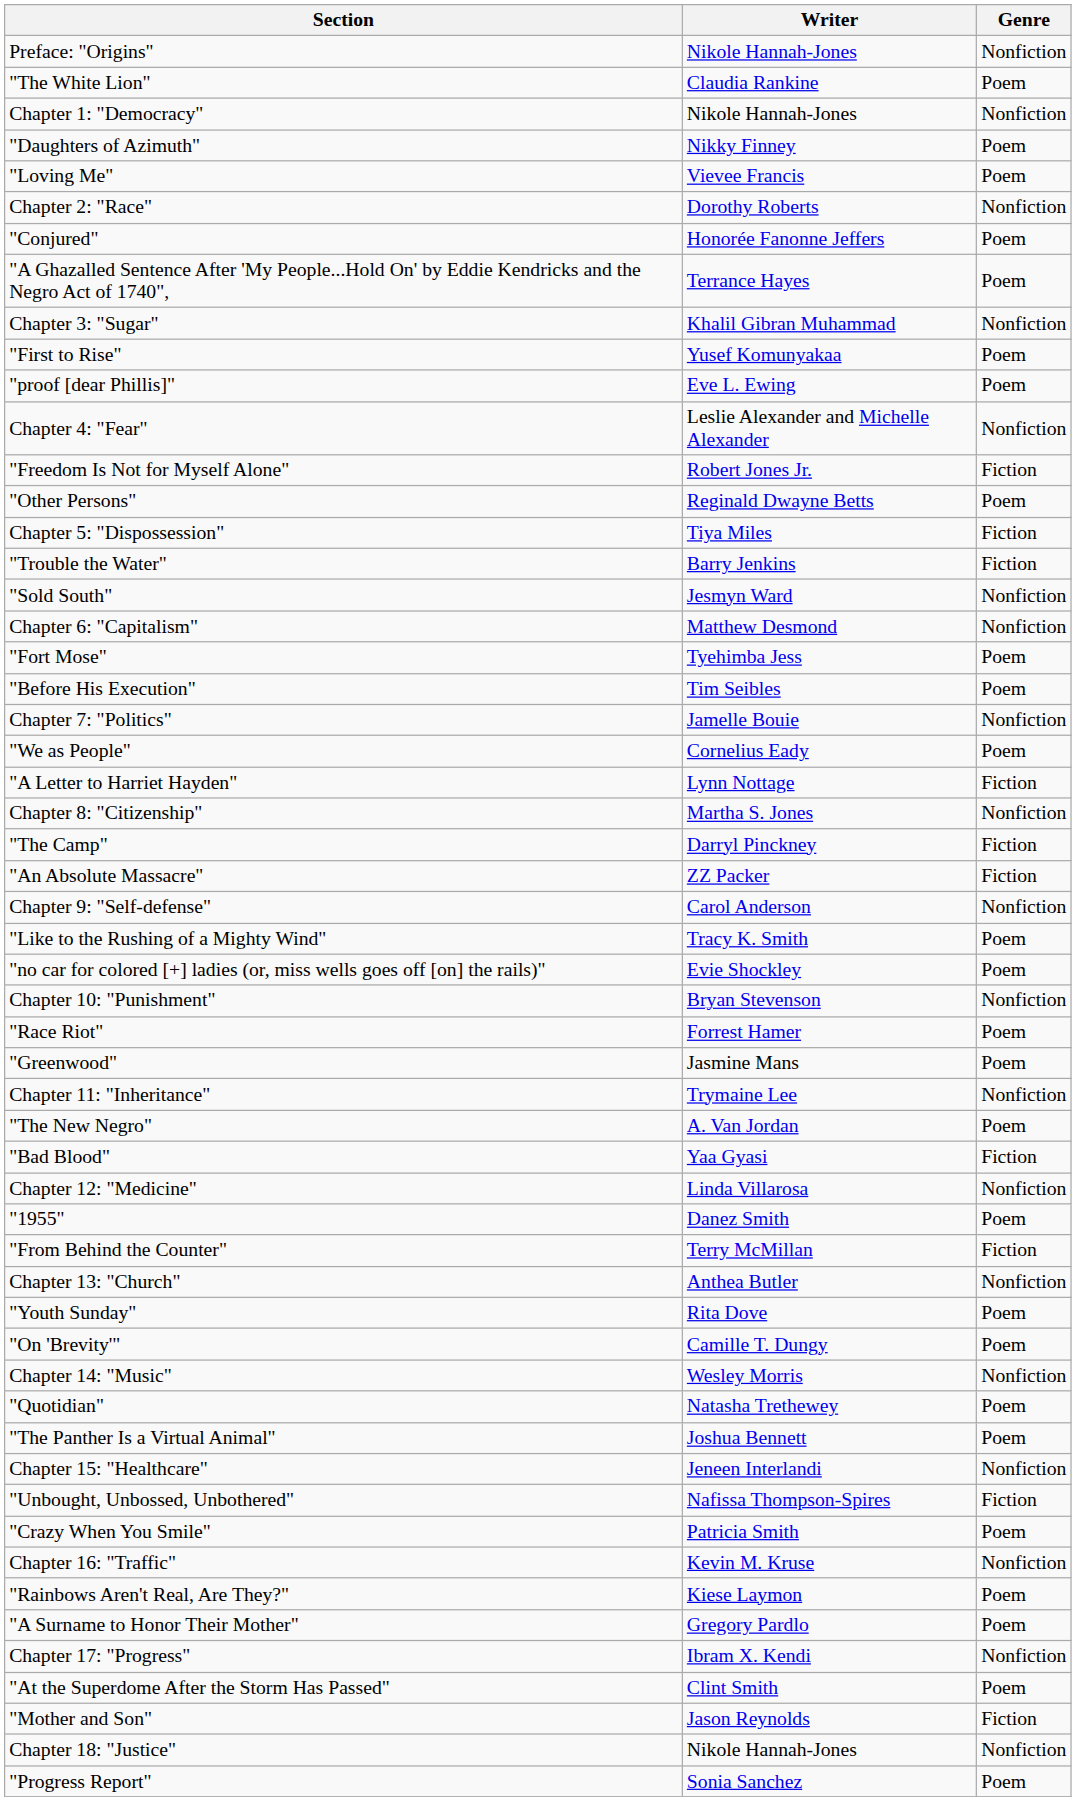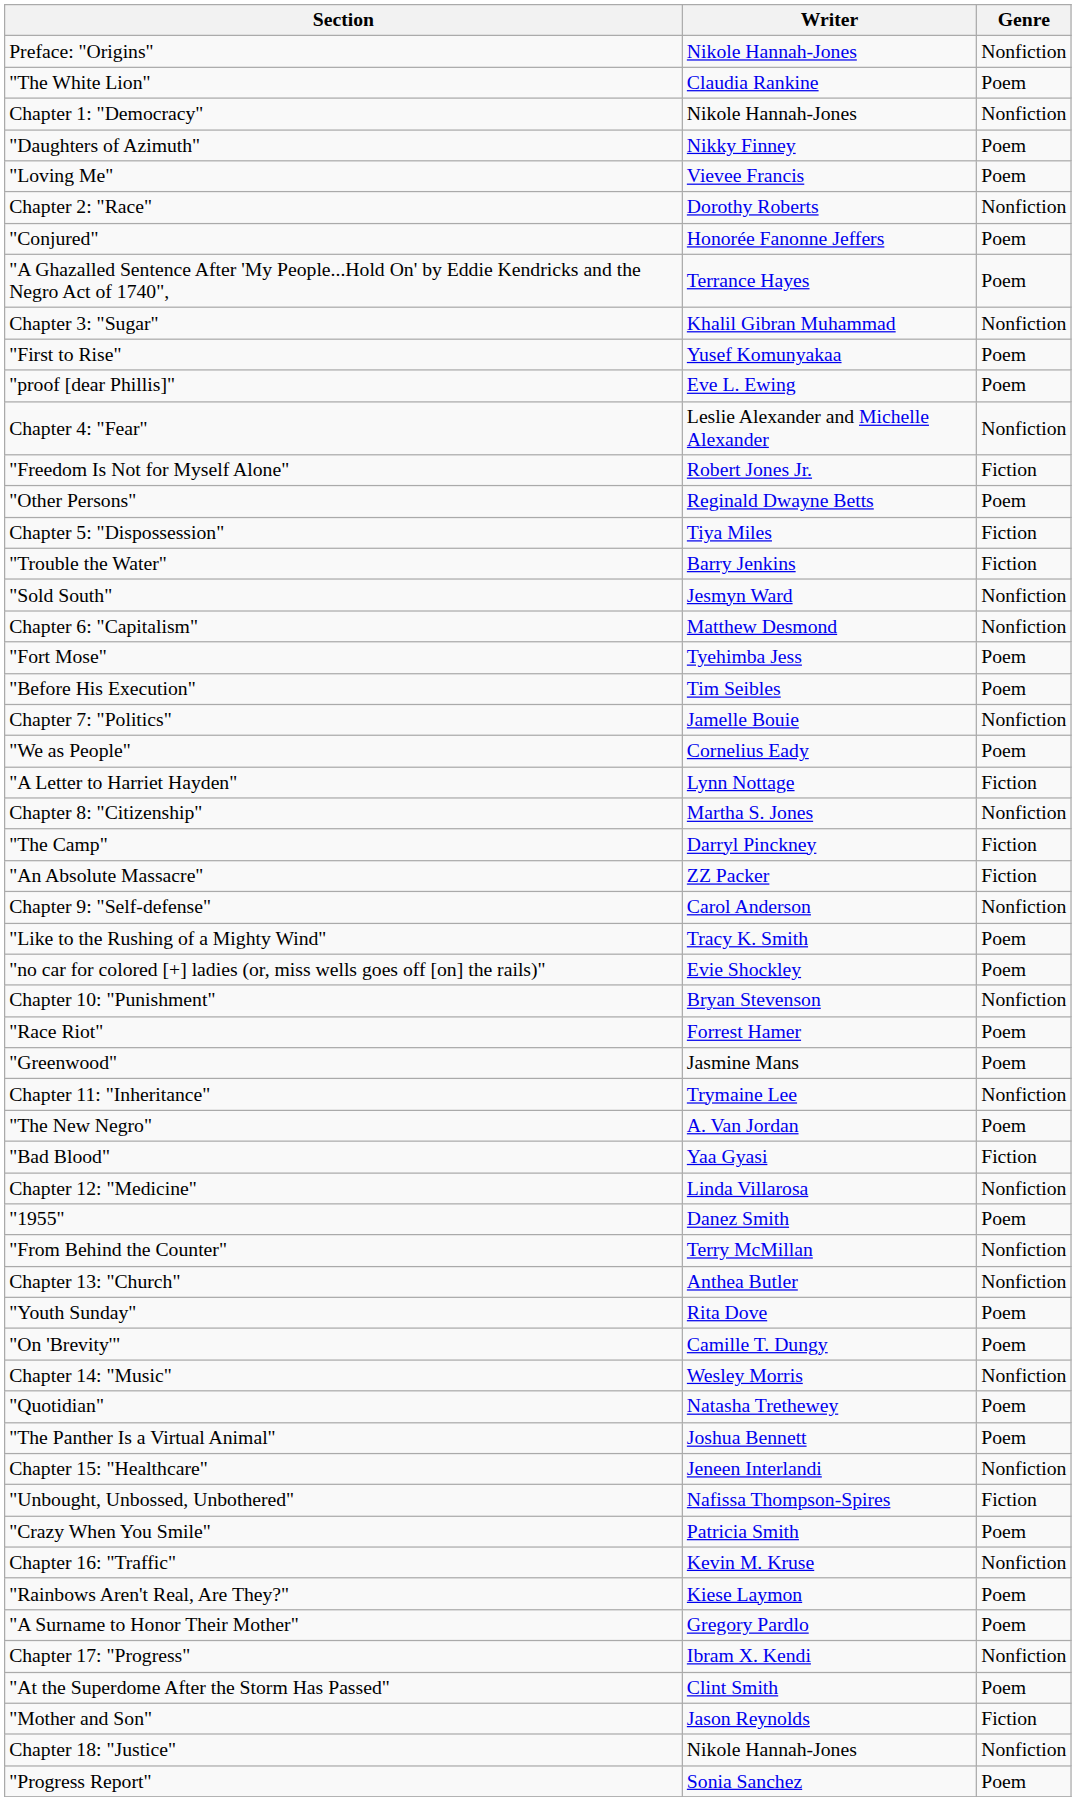 <table class="wikitable mw-collapsible mw-collapsed">
 <tr>
 <th><strong>Section</strong></th>
 <th><strong>Writer</strong></th>
 <th><strong>Genre</strong></th>
 </tr>
 <tr>
 <td>Preface: "Origins"</td>
 <td><a href='#'>Nikole Hannah-Jones</a></td>
 <td>Nonfiction</td>
 </tr>
 <tr>
 <td>"The White Lion"</td>
 <td><a href='#'>Claudia Rankine</a></td>
 <td>Poem</td>
 </tr>
 <tr>
 <td>Chapter 1: "Democracy"</td>
 <td>Nikole Hannah-Jones</td>
 <td>Nonfiction</td>
 </tr>
 <tr>
 <td>"Daughters of Azimuth"</td>
 <td><a href='#'>Nikky Finney</a></td>
 <td>Poem</td>
 </tr>
 <tr>
 <td>"Loving Me"</td>
 <td><a href='#'>Vievee Francis</a></td>
 <td>Poem</td>
 </tr>
 <tr>
 <td>Chapter 2: "Race"</td>
 <td><a href='#'>Dorothy Roberts</a></td>
 <td>Nonfiction</td>
 </tr>
 <tr>
 <td>"Conjured"</td>
 <td><a href='#'>Honorée Fanonne Jeffers</a></td>
 <td>Poem</td>
 </tr>
 <tr>
 <td>"A Ghazalled Sentence After 'My People...Hold On' by Eddie Kendricks and the Negro Act of 1740",</td>
 <td><a href='#'>Terrance Hayes</a></td>
 <td>Poem</td>
 </tr>
 <tr>
 <td>Chapter 3: "Sugar"</td>
 <td><a href='#'>Khalil Gibran Muhammad</a></td>
 <td>Nonfiction</td>
 </tr>
 <tr>
 <td>"First to Rise"</td>
 <td><a href='#'>Yusef Komunyakaa</a></td>
 <td>Poem</td>
 </tr>
 <tr>
 <td>"proof [dear Phillis]"</td>
 <td><a href='#'>Eve L. Ewing</a></td>
 <td>Poem</td>
 </tr>
 <tr>
 <td>Chapter 4: "Fear"</td>
 <td>Leslie Alexander and <a href='#'>Michelle Alexander</a></td>
 <td>Nonfiction</td>
 </tr>
 <tr>
 <td>"Freedom Is Not for Myself Alone"</td>
 <td><a href='#'>Robert Jones Jr.</a></td>
 <td>Fiction</td>
 </tr>
 <tr>
 <td>"Other Persons"</td>
 <td><a href='#'>Reginald Dwayne Betts</a></td>
 <td>Poem</td>
 </tr>
 <tr>
 <td>Chapter 5: "Dispossession"</td>
 <td><a href='#'>Tiya Miles</a></td>
 <td>Fiction</td>
 </tr>
 <tr>
 <td>"Trouble the Water"</td>
 <td><a href='#'>Barry Jenkins</a></td>
 <td>Fiction</td>
 </tr>
 <tr>
 <td>"Sold South"</td>
 <td><a href='#'>Jesmyn Ward</a></td>
 <td>Nonfiction</td>
 </tr>
 <tr>
 <td>Chapter 6: "Capitalism"</td>
 <td><a href='#'>Matthew Desmond</a></td>
 <td>Nonfiction</td>
 </tr>
 <tr>
 <td>"Fort Mose"</td>
 <td><a href='#'>Tyehimba Jess</a></td>
 <td>Poem</td>
 </tr>
 <tr>
 <td>"Before His Execution"</td>
 <td><a href='#'>Tim Seibles</a></td>
 <td>Poem</td>
 </tr>
 <tr>
 <td>Chapter 7: "Politics"</td>
 <td><a href='#'>Jamelle Bouie</a></td>
 <td>Nonfiction</td>
 </tr>
 <tr>
 <td>"We as People"</td>
 <td><a href='#'>Cornelius Eady</a></td>
 <td>Poem</td>
 </tr>
 <tr>
 <td>"A Letter to Harriet Hayden"</td>
 <td><a href='#'>Lynn Nottage</a></td>
 <td>Fiction</td>
 </tr>
 <tr>
 <td>Chapter 8: "Citizenship"</td>
 <td><a href='#'>Martha S. Jones</a></td>
 <td>Nonfiction</td>
 </tr>
 <tr>
 <td>"The Camp"</td>
 <td><a href='#'>Darryl Pinckney</a></td>
 <td>Fiction</td>
 </tr>
 <tr>
 <td>"An Absolute Massacre"</td>
 <td><a href='#'>ZZ Packer</a></td>
 <td>Fiction</td>
 </tr>
 <tr>
 <td>Chapter 9: "Self-defense"</td>
 <td><a href='#'>Carol Anderson</a></td>
 <td>Nonfiction</td>
 </tr>
 <tr>
 <td>"Like to the Rushing of a Mighty Wind"</td>
 <td><a href='#'>Tracy K. Smith</a></td>
 <td>Poem</td>
 </tr>
 <tr>
 <td>"no car for colored [+] ladies (or, miss wells goes off [on] the rails)"</td>
 <td><a href='#'>Evie Shockley</a></td>
 <td>Poem</td>
 </tr>
 <tr>
 <td>Chapter 10: "Punishment"</td>
 <td><a href='#'>Bryan Stevenson</a></td>
 <td>Nonfiction</td>
 </tr>
 <tr>
 <td>"Race Riot"</td>
 <td><a href='#'>Forrest Hamer</a></td>
 <td>Poem</td>
 </tr>
 <tr>
 <td>"Greenwood"</td>
 <td>Jasmine Mans</td>
 <td>Poem</td>
 </tr>
 <tr>
 <td>Chapter 11: "Inheritance"</td>
 <td><a href='#'>Trymaine Lee</a></td>
 <td>Nonfiction</td>
 </tr>
 <tr>
 <td>"The New Negro"</td>
 <td><a href='#'>A. Van Jordan</a></td>
 <td>Poem</td>
 </tr>
 <tr>
 <td>"Bad Blood"</td>
 <td><a href='#'>Yaa Gyasi</a></td>
 <td>Fiction</td>
 </tr>
 <tr>
 <td>Chapter 12: "Medicine"</td>
 <td><a href='#'>Linda Villarosa</a></td>
 <td>Nonfiction</td>
 </tr>
 <tr>
 <td>"1955"</td>
 <td><a href='#'>Danez Smith</a></td>
 <td>Poem</td>
 </tr>
 <tr>
 <td>"From Behind the Counter"</td>
 <td><a href='#'>Terry McMillan</a></td>
-<td>Fiction</td>
+<td>Nonfiction</td>
 </tr>
 <tr>
 <td>Chapter 13: "Church"</td>
 <td><a href='#'>Anthea Butler</a></td>
 <td>Nonfiction</td>
 </tr>
 <tr>
 <td>"Youth Sunday"</td>
 <td><a href='#'>Rita Dove</a></td>
 <td>Poem</td>
 </tr>
 <tr>
 <td>"On 'Brevity'"</td>
 <td><a href='#'>Camille T. Dungy</a></td>
 <td>Poem</td>
 </tr>
 <tr>
 <td>Chapter 14: "Music"</td>
 <td><a href='#'>Wesley Morris</a></td>
 <td>Nonfiction</td>
 </tr>
 <tr>
 <td>"Quotidian"</td>
 <td><a href='#'>Natasha Trethewey</a></td>
 <td>Poem</td>
 </tr>
 <tr>
 <td>"The Panther Is a Virtual Animal"</td>
 <td><a href='#'>Joshua Bennett</a></td>
 <td>Poem</td>
 </tr>
 <tr>
 <td>Chapter 15: "Healthcare"</td>
 <td><a href='#'>Jeneen Interlandi</a></td>
 <td>Nonfiction</td>
 </tr>
 <tr>
 <td>"Unbought, Unbossed, Unbothered"</td>
 <td><a href='#'>Nafissa Thompson-Spires</a></td>
 <td>Fiction</td>
 </tr>
 <tr>
 <td>"Crazy When You Smile"</td>
 <td><a href='#'>Patricia Smith</a></td>
 <td>Poem</td>
 </tr>
 <tr>
 <td>Chapter 16: "Traffic"</td>
 <td><a href='#'>Kevin M. Kruse</a></td>
 <td>Nonfiction</td>
 </tr>
 <tr>
 <td>"Rainbows Aren't Real, Are They?"</td>
 <td><a href='#'>Kiese Laymon</a></td>
 <td>Poem</td>
 </tr>
 <tr>
 <td>"A Surname to Honor Their Mother"</td>
 <td><a href='#'>Gregory Pardlo</a></td>
 <td>Poem</td>
 </tr>
 <tr>
 <td>Chapter 17: "Progress"</td>
 <td><a href='#'>Ibram X. Kendi</a></td>
 <td>Nonfiction</td>
 </tr>
 <tr>
 <td>"At the Superdome After the Storm Has Passed"</td>
 <td><a href='#'>Clint Smith</a></td>
 <td>Poem</td>
 </tr>
 <tr>
 <td>"Mother and Son"</td>
 <td><a href='#'>Jason Reynolds</a></td>
 <td>Fiction</td>
 </tr>
 <tr>
 <td>Chapter 18: "Justice"</td>
 <td>Nikole Hannah-Jones</td>
 <td>Nonfiction</td>
 </tr>
 <tr>
 <td>"Progress Report"</td>
 <td><a href='#'>Sonia Sanchez</a></td>
 <td>Poem</td>
 </tr>
 </table>
